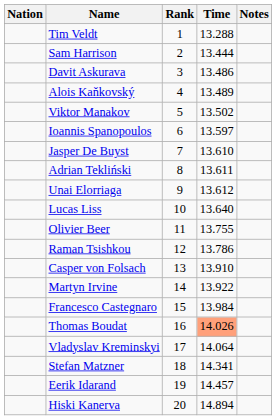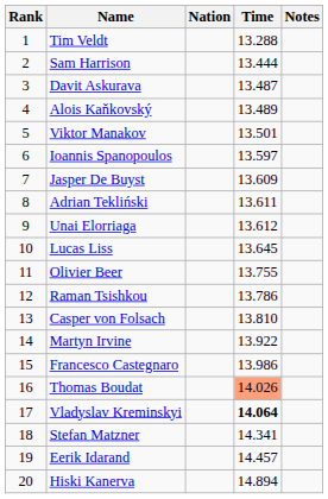 <table class="wikitable sortable" style="text-align:center">
 <tr>
+<th>Rank</th>
+<th>Name</th>
 <th>Nation</th>
-<th>Name</th>
-<th>Rank</th>
 <th>Time</th>
 <th>Notes</th>
 </tr>
 <tr>
+<td>1</td>
+<td align=left><a href='#'>Tim Veldt</a></td>
 <td align=left></td>
-<td align=left><a href='#'>Tim Veldt</a></td>
-<td>1</td>
 <td>13.288</td>
 <td></td>
 </tr>
 <tr>
+<td>2</td>
+<td align=left><a href='#'>Sam Harrison</a></td>
 <td align=left></td>
-<td align=left><a href='#'>Sam Harrison</a></td>
-<td>2</td>
 <td>13.444</td>
 <td></td>
 </tr>
 <tr>
+<td>3</td>
+<td align=left><a href='#'>Davit Askurava</a></td>
 <td align=left></td>
-<td align=left><a href='#'>Davit Askurava</a></td>
-<td>3</td>
-<td>13.486</td>
+<td>13.487</td>
 <td></td>
 </tr>
 <tr>
+<td>4</td>
+<td align=left><a href='#'>Alois Kaňkovský</a></td>
 <td align=left></td>
-<td align=left><a href='#'>Alois Kaňkovský</a></td>
-<td>4</td>
 <td>13.489</td>
 <td></td>
 </tr>
 <tr>
+<td>5</td>
+<td align=left><a href='#'>Viktor Manakov</a></td>
 <td align=left></td>
-<td align=left><a href='#'>Viktor Manakov</a></td>
-<td>5</td>
-<td>13.502</td>
+<td>13.501</td>
 <td></td>
 </tr>
 <tr>
+<td>6</td>
+<td align=left><a href='#'>Ioannis Spanopoulos</a></td>
 <td align=left></td>
-<td align=left><a href='#'>Ioannis Spanopoulos</a></td>
-<td>6</td>
 <td>13.597</td>
 <td></td>
 </tr>
 <tr>
+<td>7</td>
+<td align=left><a href='#'>Jasper De Buyst</a></td>
 <td align=left></td>
-<td align=left><a href='#'>Jasper De Buyst</a></td>
-<td>7</td>
-<td>13.610</td>
+<td>13.609</td>
 <td></td>
 </tr>
 <tr>
+<td>8</td>
+<td align=left><a href='#'>Adrian Tekliński</a></td>
 <td align=left></td>
-<td align=left><a href='#'>Adrian Tekliński</a></td>
-<td>8</td>
 <td>13.611</td>
 <td></td>
 </tr>
 <tr>
+<td>9</td>
+<td align=left><a href='#'>Unai Elorriaga</a></td>
 <td align=left></td>
-<td align=left><a href='#'>Unai Elorriaga</a></td>
-<td>9</td>
 <td>13.612</td>
 <td></td>
 </tr>
 <tr>
+<td>10</td>
+<td align=left><a href='#'>Lucas Liss</a></td>
 <td align=left></td>
-<td align=left><a href='#'>Lucas Liss</a></td>
-<td>10</td>
-<td>13.640</td>
+<td>13.645</td>
 <td></td>
 </tr>
 <tr>
+<td>11</td>
+<td align=left><a href='#'>Olivier Beer</a></td>
 <td align=left></td>
-<td align=left><a href='#'>Olivier Beer</a></td>
-<td>11</td>
 <td>13.755</td>
 <td></td>
 </tr>
 <tr>
+<td>12</td>
+<td align=left><a href='#'>Raman Tsishkou</a></td>
 <td align=left></td>
-<td align=left><a href='#'>Raman Tsishkou</a></td>
-<td>12</td>
 <td>13.786</td>
 <td></td>
 </tr>
 <tr>
+<td>13</td>
+<td align=left><a href='#'>Casper von Folsach</a></td>
 <td align=left></td>
-<td align=left><a href='#'>Casper von Folsach</a></td>
-<td>13</td>
-<td>13.910</td>
+<td>13.810</td>
 <td></td>
 </tr>
 <tr>
+<td>14</td>
+<td align=left><a href='#'>Martyn Irvine</a></td>
 <td align=left></td>
-<td align=left><a href='#'>Martyn Irvine</a></td>
-<td>14</td>
 <td>13.922</td>
 <td></td>
 </tr>
 <tr>
+<td>15</td>
+<td align=left><a href='#'>Francesco Castegnaro</a></td>
 <td align=left></td>
-<td align=left><a href='#'>Francesco Castegnaro</a></td>
-<td>15</td>
-<td>13.984</td>
+<td>13.986</td>
 <td></td>
 </tr>
 <tr>
+<td>16</td>
+<td align=left><a href='#'>Thomas Boudat</a></td>
 <td align=left></td>
-<td align=left><a href='#'>Thomas Boudat</a></td>
-<td>16</td>
 <td style="background: lightsalmon;">14.026</td>
 <td></td>
 </tr>
 <tr>
+<td>17</td>
+<td align=left><a href='#'>Vladyslav Kreminskyi</a></td>
 <td align=left></td>
-<td align=left><a href='#'>Vladyslav Kreminskyi</a></td>
-<td>17</td>
-<td>14.064</td>
+<td><strong>14.064</strong></td>
 <td></td>
 </tr>
 <tr>
+<td>18</td>
+<td align=left><a href='#'>Stefan Matzner</a></td>
 <td align=left></td>
-<td align=left><a href='#'>Stefan Matzner</a></td>
-<td>18</td>
 <td>14.341</td>
 <td></td>
 </tr>
 <tr>
+<td>19</td>
+<td align=left><a href='#'>Eerik Idarand</a></td>
 <td align=left></td>
-<td align=left><a href='#'>Eerik Idarand</a></td>
-<td>19</td>
 <td>14.457</td>
 <td></td>
 </tr>
 <tr>
+<td>20</td>
+<td align=left><a href='#'>Hiski Kanerva</a></td>
 <td align=left></td>
-<td align=left><a href='#'>Hiski Kanerva</a></td>
-<td>20</td>
 <td>14.894</td>
 <td></td>
 </tr>
 </table>
